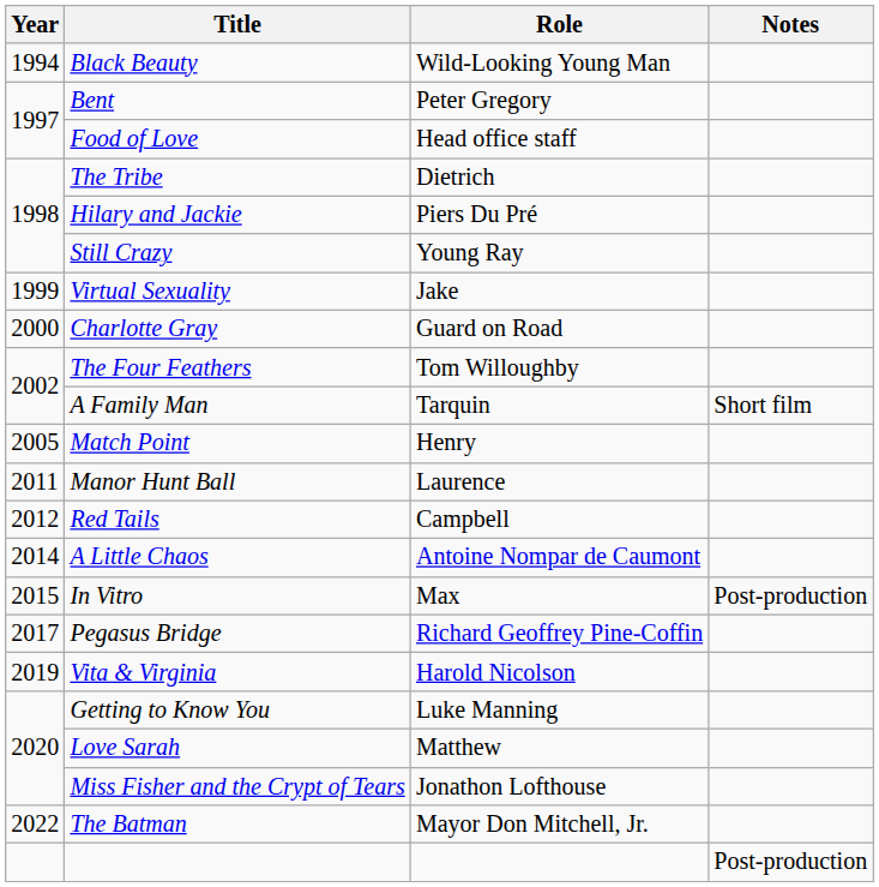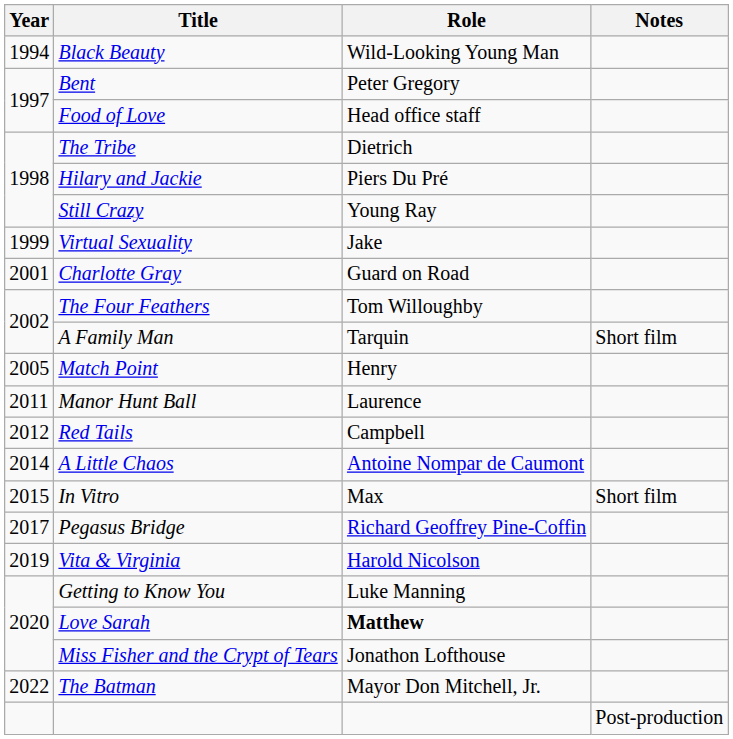 <table class="wikitable">
 <tr>
 <th>Year</th>
 <th>Title</th>
 <th>Role</th>
 <th>Notes</th>
 </tr>
 <tr>
 <td>1994</td>
 <td><a href='#'><em>Black Beauty</em></a></td>
 <td>Wild-Looking Young Man</td>
 <td></td>
 </tr>
 <tr>
 <td rowspan="2">1997</td>
 <td><a href='#'><em>Bent</em></a></td>
 <td>Peter Gregory</td>
 <td></td>
 </tr>
 <tr>
 <td><a href='#'><em>Food of Love</em></a></td>
 <td>Head office staff</td>
 <td></td>
 </tr>
 <tr>
 <td rowspan="3">1998</td>
 <td><a href='#'><em>The Tribe</em></a></td>
 <td>Dietrich</td>
 <td></td>
 </tr>
 <tr>
 <td><em><a href='#'>Hilary and Jackie</a></em></td>
 <td>Piers Du Pré</td>
 <td></td>
 </tr>
 <tr>
 <td><em><a href='#'>Still Crazy</a></em></td>
 <td>Young Ray</td>
 <td></td>
 </tr>
 <tr>
 <td>1999</td>
 <td><em><a href='#'>Virtual Sexuality</a></em></td>
 <td>Jake</td>
 <td></td>
 </tr>
 <tr>
-<td>2000</td>
+<td>2001</td>
 <td><a href='#'><em>Charlotte Gray</em></a></td>
 <td>Guard on Road</td>
 <td></td>
 </tr>
 <tr>
 <td rowspan="2">2002</td>
 <td><a href='#'><em>The Four Feathers</em></a></td>
 <td>Tom Willoughby</td>
 <td></td>
 </tr>
 <tr>
 <td><em>A Family Man</em></td>
 <td>Tarquin</td>
 <td>Short film</td>
 </tr>
 <tr>
 <td>2005</td>
 <td><em><a href='#'>Match Point</a></em></td>
 <td>Henry</td>
 <td></td>
 </tr>
 <tr>
 <td>2011</td>
 <td><em>Manor Hunt Ball</em></td>
 <td>Laurence</td>
 <td></td>
 </tr>
 <tr>
 <td>2012</td>
 <td><em><a href='#'>Red Tails</a></em></td>
 <td>Campbell</td>
 <td></td>
 </tr>
 <tr>
 <td>2014</td>
 <td><em><a href='#'>A Little Chaos</a></em></td>
 <td><a href='#'>Antoine Nompar de Caumont</a></td>
 <td></td>
 </tr>
 <tr>
 <td>2015</td>
 <td><em>In Vitro</em></td>
 <td>Max</td>
-<td>Post-production</td>
+<td>Short film</td>
 </tr>
 <tr>
 <td>2017</td>
 <td><em>Pegasus Bridge</em></td>
 <td><a href='#'>Richard Geoffrey Pine-Coffin</a></td>
 <td></td>
 </tr>
 <tr>
 <td>2019</td>
 <td><em><a href='#'>Vita & Virginia</a></em></td>
 <td><a href='#'>Harold Nicolson</a></td>
 <td></td>
 </tr>
 <tr>
 <td rowspan="3">2020</td>
 <td><em>Getting to Know You</em></td>
 <td>Luke Manning</td>
 <td></td>
 </tr>
 <tr>
 <td><em><a href='#'>Love Sarah</a></em></td>
-<td>Matthew</td>
+<td><strong>Matthew</strong></td>
 <td></td>
 </tr>
 <tr>
 <td><em><a href='#'>Miss Fisher and the Crypt of Tears</a></em></td>
 <td>Jonathon Lofthouse</td>
 <td></td>
 </tr>
 <tr>
 <td>2022</td>
 <td><a href='#'><em>The Batman</em></a></td>
 <td>Mayor Don Mitchell, Jr.</td>
 <td></td>
 </tr>
 <tr>
 <td></td>
 <td></td>
 <td></td>
 <td>Post-production</td>
 </tr>
 </table>
